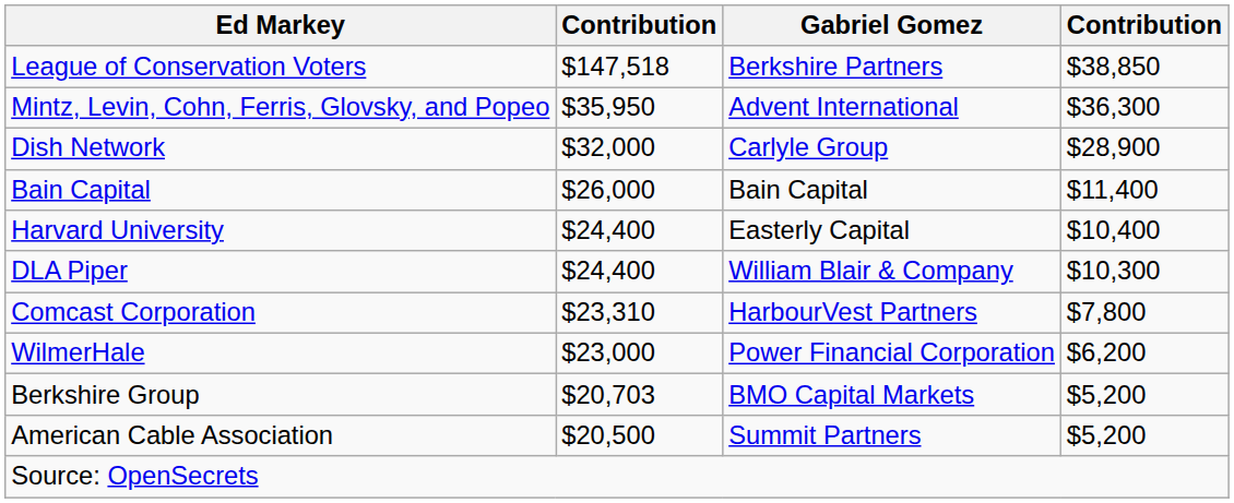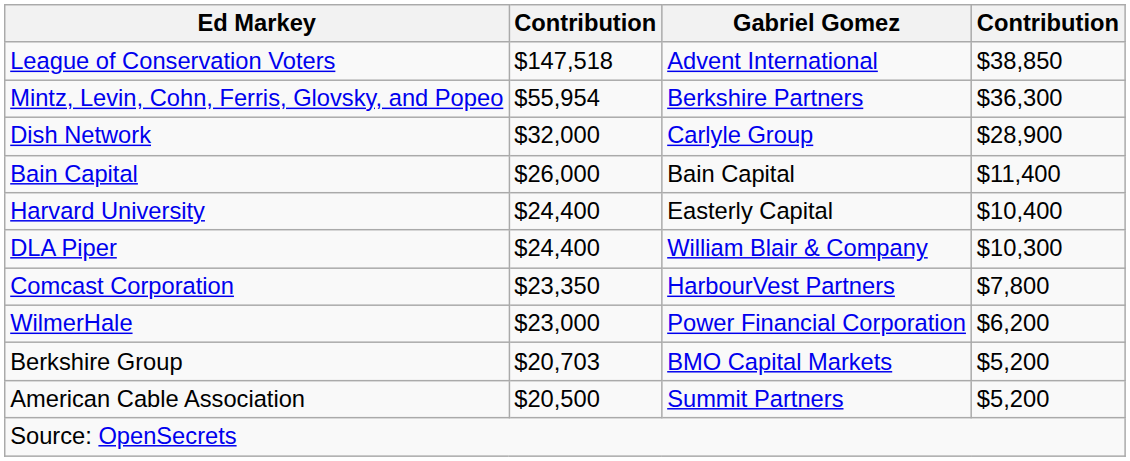 <table class="wikitable sortable">
 <tr>
 <th>Ed Markey</th>
 <th>Contribution</th>
 <th>Gabriel Gomez</th>
 <th>Contribution</th>
 </tr>
 <tr>
 <td><a href='#'>League of Conservation Voters</a></td>
 <td>$147,518</td>
-<td><a href='#'>Berkshire Partners</a></td>
+<td><a href='#'>Advent International</a></td>
 <td>$38,850</td>
 </tr>
 <tr>
 <td><a href='#'>Mintz, Levin, Cohn, Ferris, Glovsky, and Popeo</a></td>
-<td>$35,950</td>
-<td><a href='#'>Advent International</a></td>
+<td>$55,954</td>
+<td><a href='#'>Berkshire Partners</a></td>
 <td>$36,300</td>
 </tr>
 <tr>
 <td><a href='#'>Dish Network</a></td>
 <td>$32,000</td>
 <td><a href='#'>Carlyle Group</a></td>
 <td>$28,900</td>
 </tr>
 <tr>
 <td><a href='#'>Bain Capital</a></td>
 <td>$26,000</td>
 <td>Bain Capital</td>
 <td>$11,400</td>
 </tr>
 <tr>
 <td><a href='#'>Harvard University</a></td>
 <td>$24,400</td>
 <td>Easterly Capital</td>
 <td>$10,400</td>
 </tr>
 <tr>
 <td><a href='#'>DLA Piper</a></td>
 <td>$24,400</td>
 <td><a href='#'>William Blair & Company</a></td>
 <td>$10,300</td>
 </tr>
 <tr>
 <td><a href='#'>Comcast Corporation</a></td>
-<td>$23,310</td>
+<td>$23,350</td>
 <td><a href='#'>HarbourVest Partners</a></td>
 <td>$7,800</td>
 </tr>
 <tr>
 <td><a href='#'>WilmerHale</a></td>
 <td>$23,000</td>
 <td><a href='#'>Power Financial Corporation</a></td>
 <td>$6,200</td>
 </tr>
 <tr>
 <td>Berkshire Group</td>
 <td>$20,703</td>
 <td><a href='#'>BMO Capital Markets</a></td>
 <td>$5,200</td>
 </tr>
 <tr>
 <td>American Cable Association</td>
 <td>$20,500</td>
 <td><a href='#'>Summit Partners</a></td>
 <td>$5,200</td>
 </tr>
 <tr>
 <td colspan=5>Source: <a href='#'>OpenSecrets</a></td>
 </tr>
 </table>
